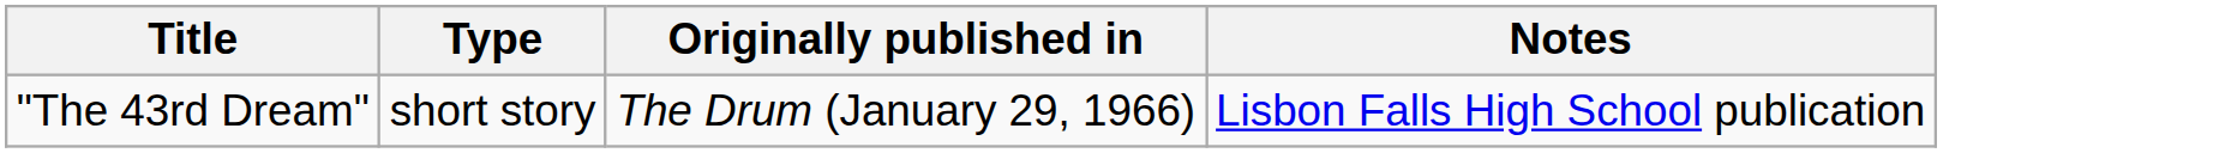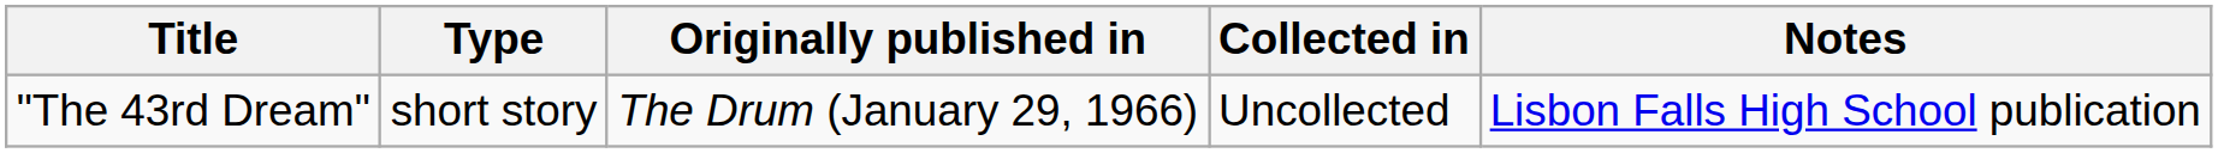 <table class="wikitable">
 <tr>
 <th>Title</th>
 <th>Type</th>
 <th>Originally published in</th>
+<th>Collected in</th>
 <th>Notes</th>
 </tr>
 <tr>
 <td>"The 43rd Dream"</td>
 <td>short story</td>
 <td><em>The Drum</em> (January 29, 1966)</td>
+<td>Uncollected</td>
 <td><a href='#'>Lisbon Falls High School</a> publication</td>
 </tr>
 </table>
